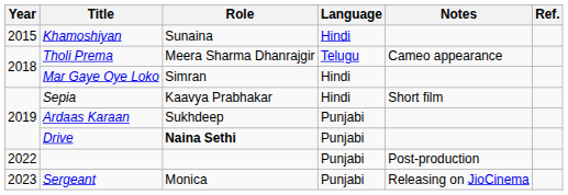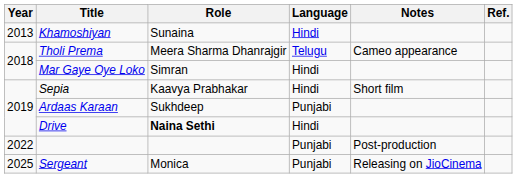 <table class="wikitable sortable">
 <tr>
 <th>Year</th>
 <th>Title</th>
 <th>Role</th>
 <th>Language</th>
 <th>Notes</th>
 <th>Ref.</th>
 </tr>
 <tr>
-<td>2015</td>
+<td>2013</td>
 <td><em><a href='#'>Khamoshiyan</a></em></td>
 <td>Sunaina</td>
 <td><a href='#'>Hindi</a></td>
 <td></td>
 <td></td>
 </tr>
 <tr>
 <td rowspan="2">2018</td>
 <td><em><a href='#'>Tholi Prema</a></em></td>
 <td>Meera Sharma Dhanrajgir</td>
 <td><a href='#'>Telugu</a></td>
 <td>Cameo appearance</td>
 <td></td>
 </tr>
 <tr>
 <td><em><a href='#'>Mar Gaye Oye Loko</a></em></td>
 <td>Simran</td>
 <td>Hindi</td>
 <td></td>
 <td></td>
 </tr>
 <tr>
 <td rowspan="3">2019</td>
 <td><em>Sepia</em></td>
 <td>Kaavya Prabhakar</td>
 <td>Hindi</td>
 <td>Short film</td>
 <td></td>
 </tr>
 <tr>
 <td><em><a href='#'>Ardaas Karaan</a></em></td>
 <td>Sukhdeep</td>
 <td>Punjabi</td>
 <td></td>
 <td></td>
 </tr>
 <tr>
 <td><em><a href='#'>Drive</a></em></td>
 <td><strong>Naina Sethi</strong></td>
-<td>Punjabi</td>
+<td>Hindi</td>
 <td></td>
 <td></td>
 </tr>
 <tr>
 <td>2022</td>
 <td></td>
 <td></td>
 <td>Punjabi</td>
 <td>Post-production</td>
 <td></td>
 </tr>
 <tr>
-<td>2023</td>
+<td>2025</td>
 <td><em><a href='#'>Sergeant</a></em></td>
 <td>Monica</td>
 <td>Punjabi</td>
 <td>Releasing on <a href='#'>JioCinema</a></td>
 <td></td>
 </tr>
 </table>
